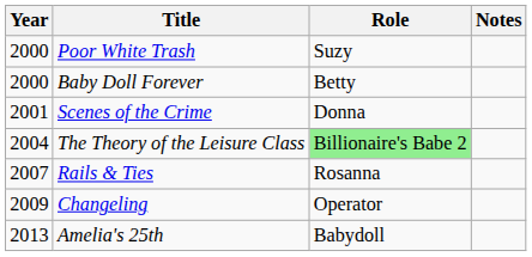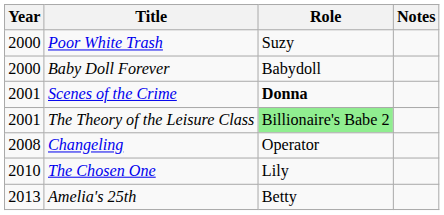 <table class="wikitable sortable">
 <tr>
 <th>Year</th>
 <th>Title</th>
 <th>Role</th>
 <th>Notes</th>
 </tr>
 <tr>
 <td>2000</td>
 <td><em><a href='#'>Poor White Trash</a></em></td>
 <td>Suzy</td>
 <td></td>
 </tr>
 <tr>
 <td>2000</td>
 <td><em>Baby Doll Forever</em></td>
-<td>Betty</td>
+<td>Babydoll</td>
 <td></td>
 </tr>
 <tr>
 <td>2001</td>
 <td><em><a href='#'>Scenes of the Crime</a></em></td>
-<td>Donna</td>
+<td><strong>Donna</strong></td>
 <td></td>
 </tr>
 <tr>
-<td>2004</td>
+<td>2001</td>
 <td><em>The Theory of the Leisure Class</em></td>
 <td style="background: lightgreen;">Billionaire's Babe 2</td>
 <td></td>
 </tr>
 <tr>
-<td>2007</td>
-<td><em><a href='#'>Rails & Ties</a></em></td>
-<td>Rosanna</td>
-<td></td>
-</tr>
-<tr>
-<td>2009</td>
+<td>2008</td>
 <td><a href='#'><em>Changeling</em></a></td>
 <td>Operator</td>
 <td></td>
 </tr>
 <tr>
+<td>2010</td>
+<td><a href='#'><em>The Chosen One</em></a></td>
+<td>Lily</td>
+<td></td>
+</tr>
+<tr>
 <td>2013</td>
 <td><em>Amelia's 25th</em></td>
-<td>Babydoll</td>
+<td>Betty</td>
 <td></td>
 </tr>
 </table>
